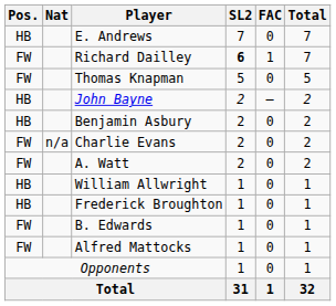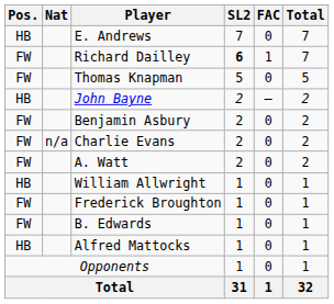 <table class="wikitable"  style="text-align:center; border:1px #aaa solid;">
 <tr>
 <th>Pos.</th>
 <th>Nat</th>
 <th>Player</th>
 <th>SL2</th>
 <th>FAC</th>
 <th>Total</th>
 </tr>
 <tr>
 <td>HB</td>
 <td><em></em></td>
 <td style="text-align:left;">E. Andrews</td>
 <td>7</td>
 <td>0</td>
 <td>7</td>
 </tr>
 <tr>
 <td>FW</td>
 <td><em></em></td>
 <td style="text-align:left;">Richard Dailley</td>
 <td><strong>6</strong></td>
 <td>1</td>
 <td>7</td>
 </tr>
 <tr>
 <td>FW</td>
 <td><em></em></td>
 <td style="text-align:left;">Thomas Knapman</td>
 <td>5</td>
 <td>0</td>
 <td>5</td>
 </tr>
 <tr>
 <td>HB</td>
 <td><em></em></td>
 <td style="text-align:left;"><a href='#'><em>John Bayne</em></a></td>
 <td><em>2</em></td>
 <td><em>—</em></td>
 <td><em>2</em></td>
 </tr>
 <tr>
-<td>HB</td>
+<td>FW</td>
 <td><em></em></td>
 <td style="text-align:left;">Benjamin Asbury</td>
 <td>2</td>
 <td>0</td>
 <td>2</td>
 </tr>
 <tr>
 <td>FW</td>
 <td>n/a</td>
 <td style="text-align:left;">Charlie Evans</td>
 <td>2</td>
 <td>0</td>
 <td>2</td>
 </tr>
 <tr>
 <td>FW</td>
 <td><em></em></td>
 <td style="text-align:left;">A. Watt</td>
 <td>2</td>
 <td>0</td>
 <td>2</td>
 </tr>
 <tr>
 <td>HB</td>
 <td><em></em></td>
 <td style="text-align:left;">William Allwright</td>
 <td>1</td>
 <td>0</td>
 <td>1</td>
 </tr>
 <tr>
-<td>HB</td>
+<td>FW</td>
 <td><em></em></td>
 <td style="text-align:left;">Frederick Broughton</td>
 <td>1</td>
 <td>0</td>
 <td>1</td>
 </tr>
 <tr>
 <td>FW</td>
 <td><em></em></td>
 <td style="text-align:left;">B. Edwards</td>
 <td>1</td>
 <td>0</td>
 <td>1</td>
 </tr>
 <tr>
-<td>FW</td>
+<td>HB</td>
 <td><em></em></td>
 <td style="text-align:left;">Alfred Mattocks</td>
 <td>1</td>
 <td>0</td>
 <td>1</td>
 </tr>
 <tr>
 <td colspan="3"><em>Opponents</em></td>
 <td>1</td>
 <td>0</td>
 <td>1</td>
 </tr>
 <tr>
 <th colspan="3">Total</th>
 <th>31</th>
 <th>1</th>
 <th>32</th>
 </tr>
 </table>
